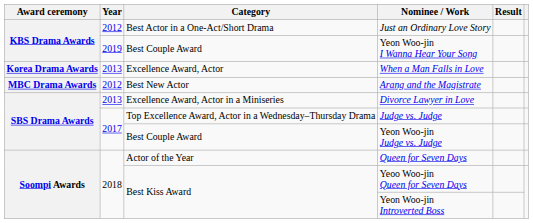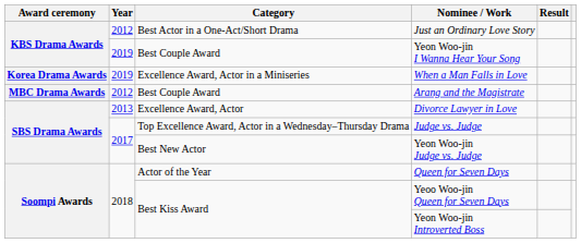 <table class="wikitable plainrowheaders sortable">
 <tr>
 <th scope="col">Award ceremony</th>
 <th scope="col">Year</th>
 <th scope="col">Category</th>
 <th scope="col">Nominee / Work</th>
 <th scope="col">Result</th>
 <th scope="col" class="unsortable"></th>
 </tr>
 <tr>
 <th scope="row" rowspan="2"><a href='#'>KBS Drama Awards</a></th>
 <td style="text-align:center"><a href='#'>2012</a></td>
 <td>Best Actor in a One-Act/Short Drama</td>
 <td><em>Just an Ordinary Love Story</em></td>
 <td></td>
 <td style="text-align:center"></td>
 </tr>
 <tr>
 <td style="text-align:center"><a href='#'>2019</a></td>
 <td>Best Couple Award</td>
 <td>Yeon Woo-jin <br> <em><a href='#'>I Wanna Hear Your Song</a></em></td>
 <td></td>
 <td style="text-align:center"></td>
 </tr>
 <tr>
 <th scope="row"><a href='#'>Korea Drama Awards</a></th>
-<td style="text-align:center"><a href='#'>2013</a></td>
-<td>Excellence Award, Actor</td>
+<td style="text-align:center"><a href='#'>2019</a></td>
+<td>Excellence Award, Actor in a Miniseries</td>
 <td><em><a href='#'>When a Man Falls in Love</a></em></td>
 <td></td>
 <td style="text-align:center"></td>
 </tr>
 <tr>
 <th scope="row"><a href='#'>MBC Drama Awards</a></th>
 <td style="text-align:center"><a href='#'>2012</a></td>
-<td>Best New Actor</td>
+<td>Best Couple Award</td>
 <td><em><a href='#'>Arang and the Magistrate</a></em></td>
 <td></td>
 <td style="text-align:center"></td>
 </tr>
 <tr>
 <th scope="row"  rowspan="3"><a href='#'>SBS Drama Awards</a></th>
 <td style="text-align:center"><a href='#'>2013</a></td>
-<td>Excellence Award, Actor in a Miniseries</td>
+<td>Excellence Award, Actor</td>
 <td><em><a href='#'>Divorce Lawyer in Love</a></em></td>
 <td></td>
 <td style="text-align:center"></td>
 </tr>
 <tr>
 <td rowspan="2" style="text-align:center"><a href='#'>2017</a></td>
 <td>Top Excellence Award, Actor in a Wednesday–Thursday Drama</td>
 <td><em><a href='#'>Judge vs. Judge</a></em></td>
 <td></td>
 <td style="text-align:center"></td>
 </tr>
 <tr>
-<td>Best Couple Award</td>
+<td>Best New Actor</td>
 <td>Yeon Woo-jin <br> <em><a href='#'>Judge vs. Judge</a></em></td>
 <td></td>
 <td style="text-align:center"></td>
 </tr>
 <tr>
 <th scope="row"  rowspan="3"><a href='#'>Soompi</a> Awards</th>
 <td rowspan="3" style="text-align:center">2018</td>
 <td>Actor of the Year</td>
 <td><em><a href='#'>Queen for Seven Days</a></em></td>
 <td></td>
 <td style="text-align:center"></td>
 </tr>
 <tr>
 <td rowspan="2">Best Kiss Award</td>
 <td>Yeoo Woo-jin <br><em><a href='#'>Queen for Seven Days</a></em></td>
 <td></td>
 <td rowspan="2" style="text-align:center"></td>
 </tr>
 <tr>
 <td>Yeon Woo-jin <br><em><a href='#'>Introverted Boss</a></em></td>
 <td></td>
 </tr>
 </table>
